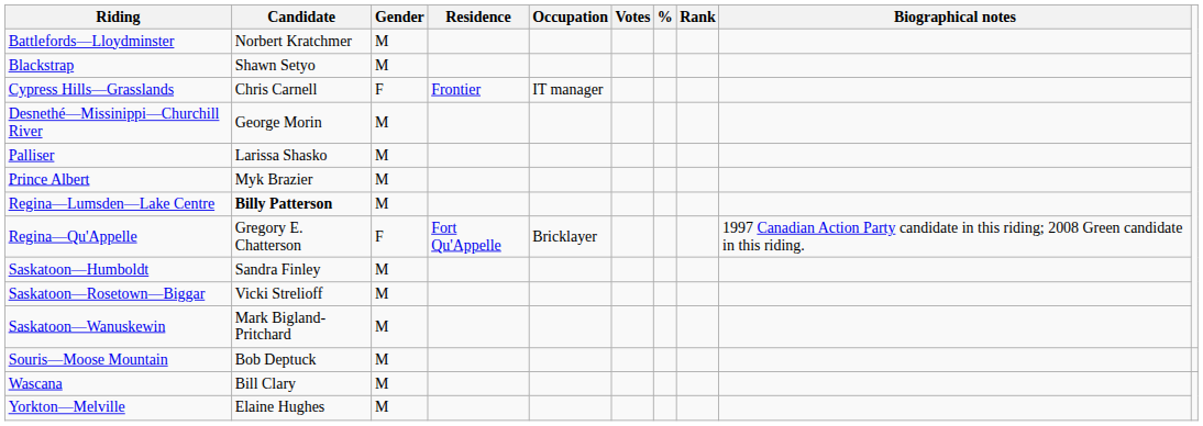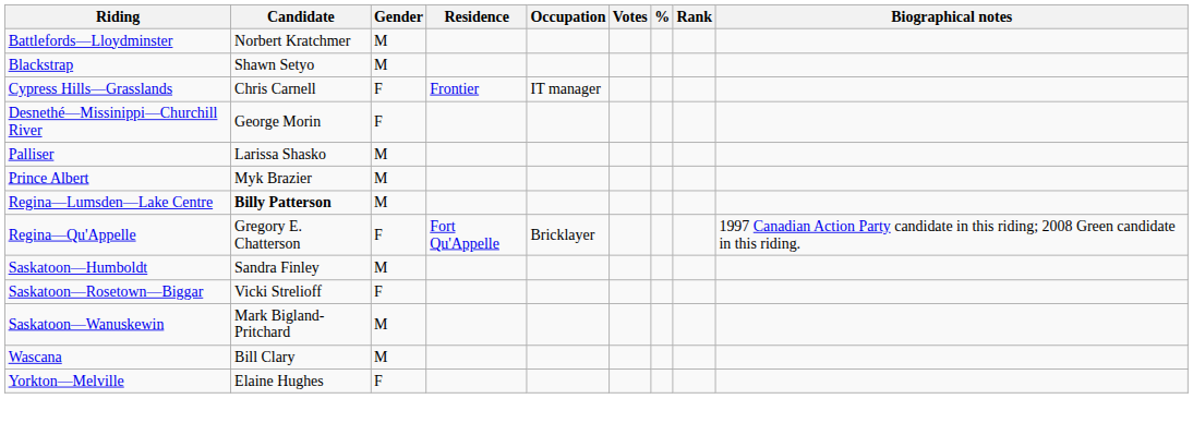 <table class="wikitable sortable">
 <tr>
 <th>Riding</th>
 <th>Candidate</th>
 <th>Gender</th>
 <th>Residence</th>
 <th>Occupation</th>
 <th>Votes</th>
 <th>%</th>
 <th>Rank</th>
 <th>Biographical notes</th>
 </tr>
 <tr>
 <td><a href='#'>Battlefords—Lloydminster</a></td>
 <td>Norbert Kratchmer</td>
 <td>M</td>
 <td></td>
 <td></td>
 <td></td>
 <td></td>
 <td></td>
 <td></td>
 </tr>
 <tr>
 <td><a href='#'>Blackstrap</a></td>
 <td>Shawn Setyo</td>
 <td>M</td>
 <td></td>
 <td></td>
 <td></td>
 <td></td>
 <td></td>
 <td></td>
 </tr>
 <tr>
 <td><a href='#'>Cypress Hills—Grasslands</a></td>
 <td>Chris Carnell</td>
 <td>F</td>
 <td><a href='#'>Frontier</a></td>
 <td>IT manager </td>
 <td></td>
 <td></td>
 <td></td>
 <td></td>
 </tr>
 <tr>
 <td><a href='#'>Desnethé—Missinippi—Churchill River</a></td>
 <td>George Morin</td>
-<td>M</td>
+<td>F</td>
 <td></td>
 <td></td>
 <td></td>
 <td></td>
 <td></td>
 <td></td>
 </tr>
 <tr>
 <td><a href='#'>Palliser</a></td>
 <td>Larissa Shasko</td>
 <td>M</td>
 <td></td>
 <td></td>
 <td></td>
 <td></td>
 <td></td>
 <td></td>
 </tr>
 <tr>
 <td><a href='#'>Prince Albert</a></td>
 <td>Myk Brazier</td>
 <td>M</td>
 <td></td>
 <td></td>
 <td></td>
 <td></td>
 <td></td>
 <td></td>
 </tr>
 <tr>
 <td><a href='#'>Regina—Lumsden—Lake Centre</a></td>
 <td><strong>Billy Patterson</strong></td>
 <td>M</td>
 <td></td>
 <td></td>
 <td></td>
 <td></td>
 <td></td>
 <td></td>
 </tr>
 <tr>
 <td><a href='#'>Regina—Qu'Appelle</a></td>
 <td>Gregory E. Chatterson</td>
 <td>F</td>
 <td><a href='#'>Fort Qu'Appelle</a></td>
 <td>Bricklayer</td>
 <td></td>
 <td></td>
 <td></td>
 <td> 1997 <a href='#'>Canadian Action Party</a> candidate in this riding; 2008 Green candidate in this riding.</td>
 </tr>
 <tr>
 <td><a href='#'>Saskatoon—Humboldt</a></td>
 <td>Sandra Finley</td>
 <td>M</td>
 <td></td>
 <td></td>
 <td></td>
 <td></td>
 <td></td>
 <td></td>
 </tr>
 <tr>
 <td><a href='#'>Saskatoon—Rosetown—Biggar</a></td>
 <td>Vicki Strelioff</td>
-<td>M</td>
+<td>F</td>
 <td></td>
 <td></td>
 <td></td>
 <td></td>
 <td></td>
 <td></td>
 </tr>
 <tr>
 <td><a href='#'>Saskatoon—Wanuskewin</a></td>
 <td>Mark Bigland-Pritchard</td>
 <td>M</td>
-<td></td>
-<td></td>
-<td></td>
-<td></td>
-<td></td>
-<td></td>
-</tr>
-<tr>
-<td><a href='#'>Souris—Moose Mountain</a></td>
-<td>Bob Deptuck</td>
-<td>M</td>
-<td></td>
 <td></td>
 <td></td>
 <td></td>
 <td></td>
 <td></td>
 <td></td>
 </tr>
 <tr>
 <td><a href='#'>Wascana</a></td>
 <td>Bill Clary</td>
 <td>M</td>
 <td></td>
 <td></td>
 <td></td>
 <td></td>
 <td></td>
 <td></td>
 </tr>
 <tr>
 <td><a href='#'>Yorkton—Melville</a></td>
 <td>Elaine Hughes</td>
-<td>M</td>
+<td>F</td>
 <td></td>
 <td></td>
 <td></td>
 <td></td>
 <td></td>
 <td></td>
 </tr>
 </table>
